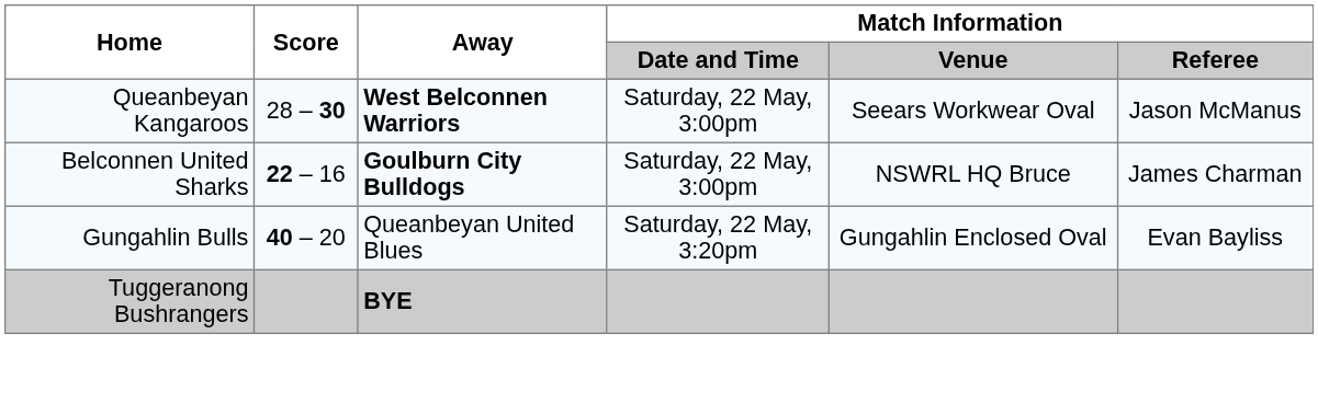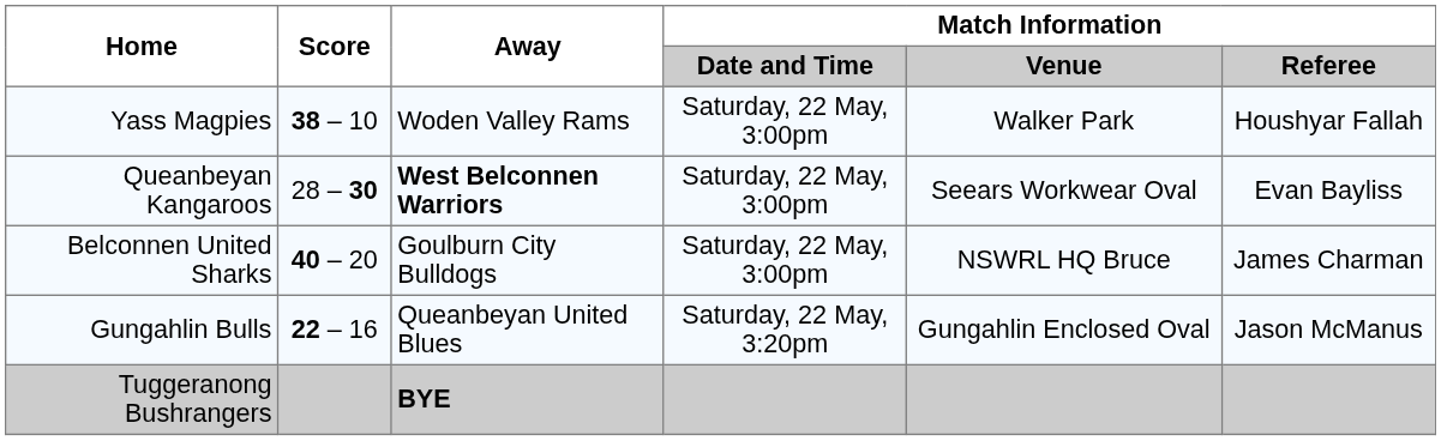 <table width="100%" cellspacing="0" cellpadding="3" border="1" style="border-collapse:collapse;  text-align:center;">
 <tr>
 <th rowspan="2" width="19%">Home</th>
 <th rowspan="2" width="8%">Score</th>
 <th rowspan="2" width="19%">Away</th>
 <th colspan="3">Match Information</th>
 </tr>
 <tr bgcolor="#CCCCCC">
 <th width="17%">Date and Time</th>
 <th width="22%">Venue</th>
 <th width="50%">Referee</th>
 </tr>
 <tr style="text-align:center; background:#f5faff;">
+<td align="right">Yass Magpies </td>
+<td><strong>38</strong> – 10</td>
+<td align="left"> Woden Valley Rams</td>
+<td>Saturday, 22 May, 3:00pm</td>
+<td>Walker Park</td>
+<td>Houshyar Fallah</td>
+</tr>
+<tr style="text-align:center; background:#f5faff;">
 <td align="right">Queanbeyan Kangaroos </td>
 <td>28 – <strong>30</strong></td>
 <td align="left"><strong> West Belconnen Warriors</strong></td>
 <td>Saturday, 22 May, 3:00pm</td>
 <td>Seears Workwear Oval</td>
-<td>Jason McManus</td>
+<td>Evan Bayliss</td>
 </tr>
 <tr style="text-align:center; background:#f5faff;">
 <td align="right">Belconnen United Sharks </td>
-<td><strong>22</strong> – 16</td>
-<td align="left"><strong> Goulburn City Bulldogs</strong></td>
+<td><strong>40</strong> – 20</td>
+<td align="left"> Goulburn City Bulldogs</td>
 <td>Saturday, 22 May, 3:00pm</td>
 <td>NSWRL HQ Bruce</td>
 <td>James Charman</td>
 </tr>
 <tr style="text-align:center; background:#f5faff;">
 <td align="right">Gungahlin Bulls </td>
-<td><strong>40</strong> – 20</td>
+<td><strong>22</strong> – 16</td>
 <td align="left"> Queanbeyan United Blues</td>
 <td>Saturday, 22 May, 3:20pm</td>
 <td>Gungahlin Enclosed Oval</td>
-<td>Evan Bayliss</td>
+<td>Jason McManus</td>
 </tr>
 <tr style="text-align:center; background:#CCCCCC;">
 <td align="right">Tuggeranong Bushrangers </td>
 <td></td>
 <td align="left"><strong>BYE</strong></td>
 <td></td>
 <td></td>
 <td></td>
 </tr>
 </table>
